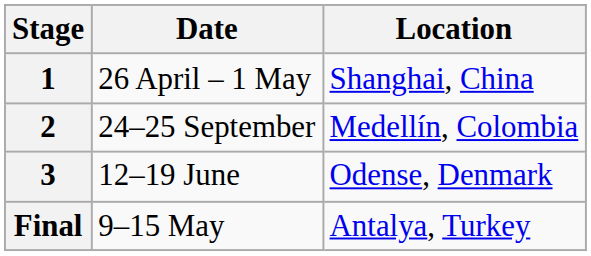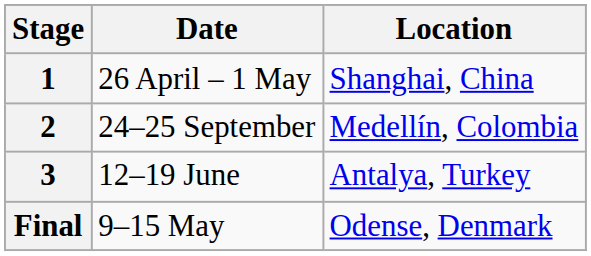 <table class="wikitable">
 <tr>
 <th>Stage</th>
 <th>Date</th>
 <th>Location</th>
 </tr>
 <tr>
 <th>1</th>
 <td>26 April – 1 May</td>
 <td> <a href='#'>Shanghai</a>, <a href='#'>China</a></td>
 </tr>
 <tr>
 <th>2</th>
 <td>24–25 September</td>
 <td> <a href='#'>Medellín</a>, <a href='#'>Colombia</a></td>
 </tr>
 <tr>
 <th>3</th>
 <td>12–19 June</td>
-<td> <a href='#'>Odense</a>, <a href='#'>Denmark</a></td>
+<td> <a href='#'>Antalya</a>, <a href='#'>Turkey</a></td>
 </tr>
 <tr>
 <th>Final</th>
 <td>9–15 May</td>
-<td> <a href='#'>Antalya</a>, <a href='#'>Turkey</a></td>
+<td> <a href='#'>Odense</a>, <a href='#'>Denmark</a></td>
 </tr>
 </table>
